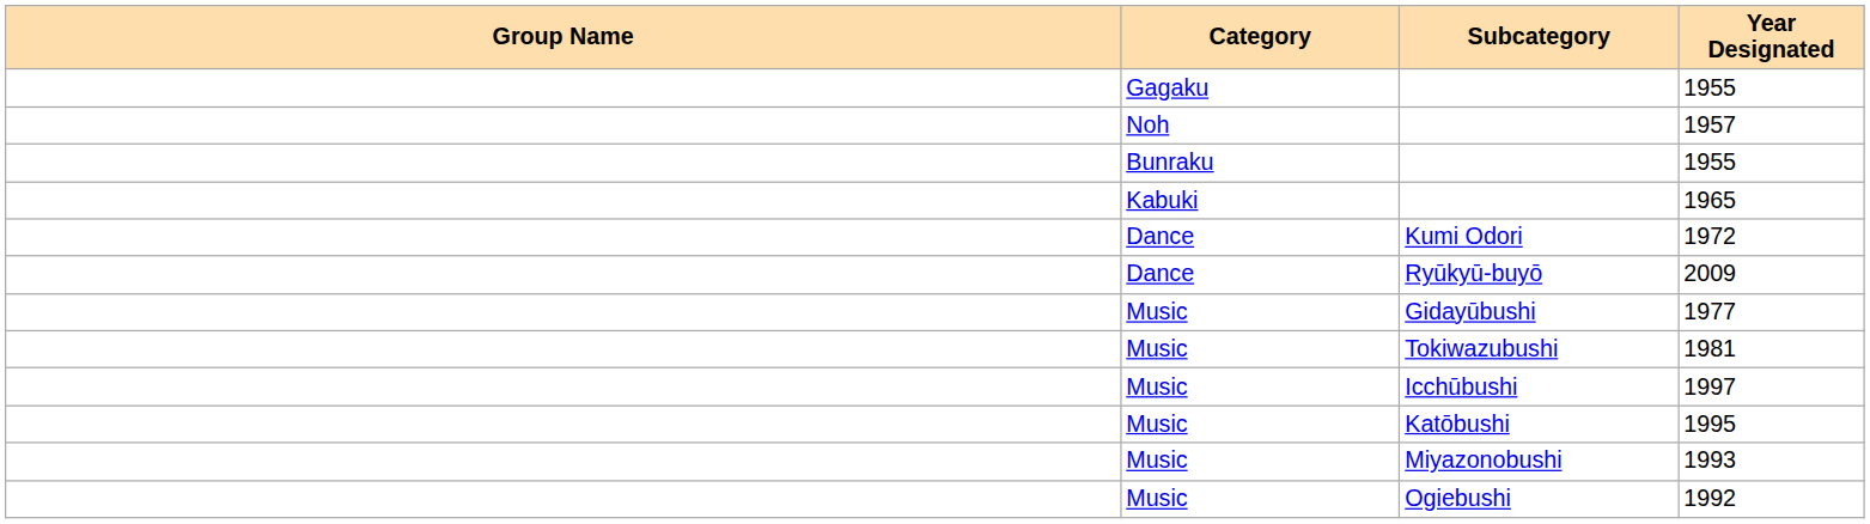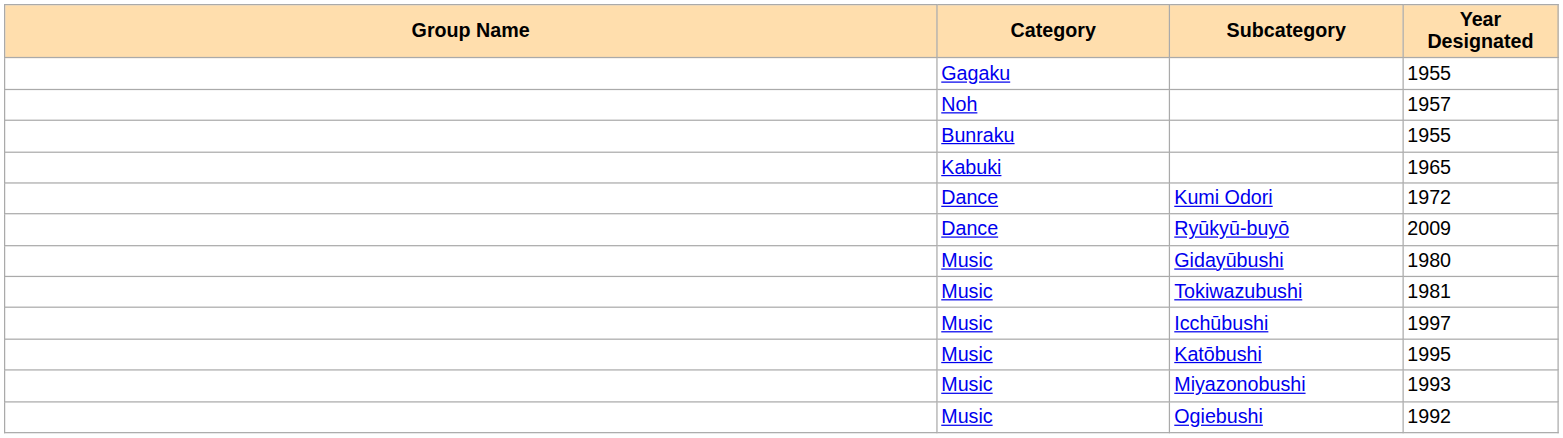 <table class="wikitable sortable"  width="100%" style="background:#ffffff;">
 <tr>
 <th width="60%" align="left" style="background:#ffdead;">Group Name</th>
 <th width="15%" align="left" style="background:#ffdead;">Category</th>
 <th width="15%" align="left" style="background:#ffdead;">Subcategory</th>
 <th width="10%" align="left" style="background:#ffdead;">Year Designated</th>
 </tr>
 <tr>
 <td></td>
 <td><a href='#'>Gagaku</a></td>
 <td></td>
 <td>1955</td>
 </tr>
 <tr>
 <td></td>
 <td><a href='#'>Noh</a></td>
 <td></td>
 <td>1957</td>
 </tr>
 <tr>
 <td></td>
 <td><a href='#'>Bunraku</a></td>
 <td></td>
 <td>1955</td>
 </tr>
 <tr>
 <td></td>
 <td><a href='#'>Kabuki</a></td>
 <td></td>
 <td>1965</td>
 </tr>
 <tr>
 <td></td>
 <td><a href='#'>Dance</a></td>
 <td><a href='#'>Kumi Odori</a></td>
 <td>1972</td>
 </tr>
 <tr>
 <td></td>
 <td><a href='#'>Dance</a></td>
 <td><a href='#'>Ryūkyū-buyō</a></td>
 <td>2009</td>
 </tr>
 <tr>
 <td></td>
 <td><a href='#'>Music</a></td>
 <td><a href='#'>Gidayūbushi</a></td>
-<td>1977</td>
+<td>1980</td>
 </tr>
 <tr>
 <td></td>
 <td><a href='#'>Music</a></td>
 <td><a href='#'>Tokiwazubushi</a></td>
 <td>1981</td>
 </tr>
 <tr>
 <td></td>
 <td><a href='#'>Music</a></td>
 <td><a href='#'>Icchūbushi</a></td>
 <td>1997</td>
 </tr>
 <tr>
 <td></td>
 <td><a href='#'>Music</a></td>
 <td><a href='#'>Katōbushi</a></td>
 <td>1995</td>
 </tr>
 <tr>
 <td></td>
 <td><a href='#'>Music</a></td>
 <td><a href='#'>Miyazonobushi</a></td>
 <td>1993</td>
 </tr>
 <tr>
 <td></td>
 <td><a href='#'>Music</a></td>
 <td><a href='#'>Ogiebushi</a></td>
 <td>1992</td>
 </tr>
 </table>
